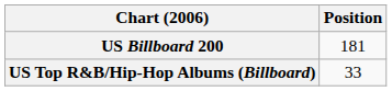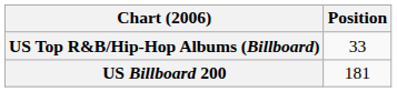 <table class="wikitable sortable plainrowheaders" style="text-align:center">
 <tr>
 <th scope="col">Chart (2006)</th>
 <th scope="col">Position</th>
 </tr>
 <tr>
+<th scope="row">US Top R&B/Hip-Hop Albums (<em>Billboard</em>)</th>
+<td>33</td>
+</tr>
+<tr>
 <th scope="row">US <em>Billboard</em> 200</th>
 <td>181</td>
 </tr>
-<tr>
-<th scope="row">US Top R&B/Hip-Hop Albums (<em>Billboard</em>)</th>
-<td>33</td>
-</tr>
 </table>
